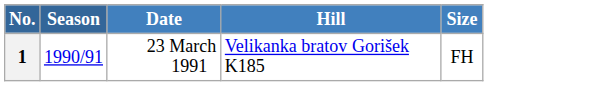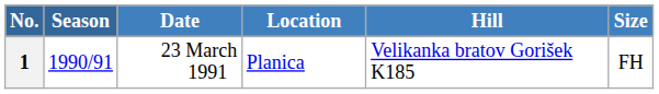 <table class="wikitable sortable" style="font-size:86%; line-height:15px; text-align:left; border:grey solid 1px; border-collapse:collapse; background:#ffffff;">
 <tr style="background:#efefef;">
 <th style="background-color:#369; color:white; width:10px;">No.</th>
 <th style="background-color:#369; color:white;  width:30px;">Season</th>
 <th style="background-color:#4180be; color:white; width:80px;">Date</th>
+<th style="background-color:#4180be; color:white; width:80px;">Location</th>
 <th style="background-color:#4180be; color:white; width:162px;">Hill</th>
 <th style="background-color:#4180be; color:white; width:25px;">Size</th>
 </tr>
 <tr>
 <th scope=row style="text-align:center;">1</th>
 <td align=center><a href='#'>1990/91</a></td>
 <td align=right>23 March 1991  </td>
+<td> <a href='#'>Planica</a></td>
 <td><a href='#'>Velikanka bratov Gorišek</a> K185</td>
 <td align=center>FH</td>
 </tr>
 </table>
